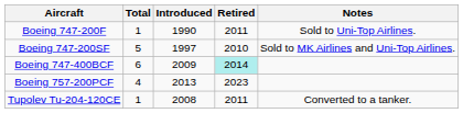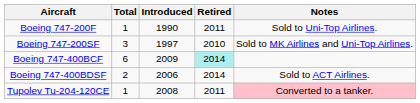 <table class="wikitable" style="margin:1em auto; border-collapse:collapse;text-align:center">
 <tr>
 <th>Aircraft</th>
 <th>Total</th>
 <th>Introduced</th>
 <th>Retired</th>
 <th>Notes</th>
 </tr>
 <tr>
 <td><a href='#'>Boeing 747-200F</a></td>
 <td>1</td>
 <td>1990</td>
 <td>2011</td>
 <td>Sold to <a href='#'>Uni-Top Airlines</a>.</td>
 </tr>
 <tr>
 <td><a href='#'>Boeing 747-200SF</a></td>
-<td>5</td>
+<td>3</td>
 <td>1997</td>
 <td>2010</td>
 <td>Sold to <a href='#'>MK Airlines</a> and <a href='#'>Uni-Top Airlines</a>.</td>
 </tr>
 <tr>
 <td><a href='#'>Boeing 747-400BCF</a></td>
 <td>6</td>
 <td>2009</td>
 <td style="background: paleturquoise;">2014</td>
 <td></td>
 </tr>
 <tr>
-<td><a href='#'>Boeing 757-200PCF</a></td>
-<td>4</td>
-<td>2013</td>
-<td>2023</td>
-<td></td>
+<td><a href='#'>Boeing 747-400BDSF</a></td>
+<td>2</td>
+<td>2006</td>
+<td>2014</td>
+<td>Sold to <a href='#'>ACT Airlines</a>.</td>
 </tr>
 <tr>
 <td><a href='#'>Tupolev Tu-204-120CE</a></td>
 <td>1</td>
 <td>2008</td>
 <td>2011</td>
-<td>Converted to a tanker.</td>
+<td style="background: pink;">Converted to a tanker.</td>
 </tr>
 </table>
